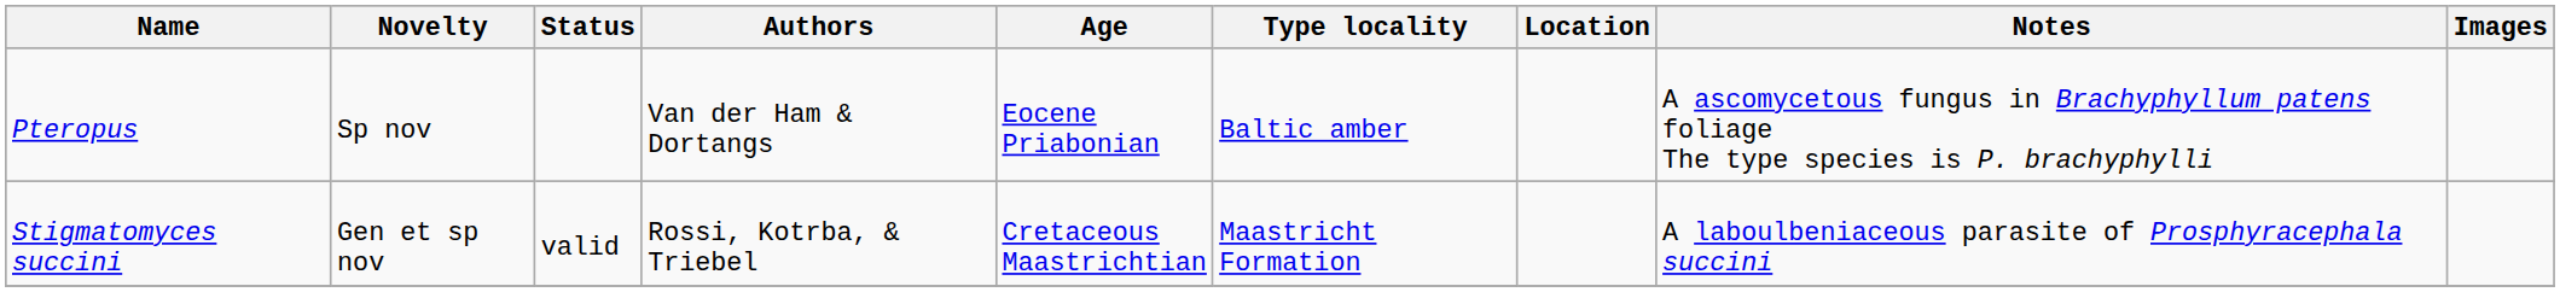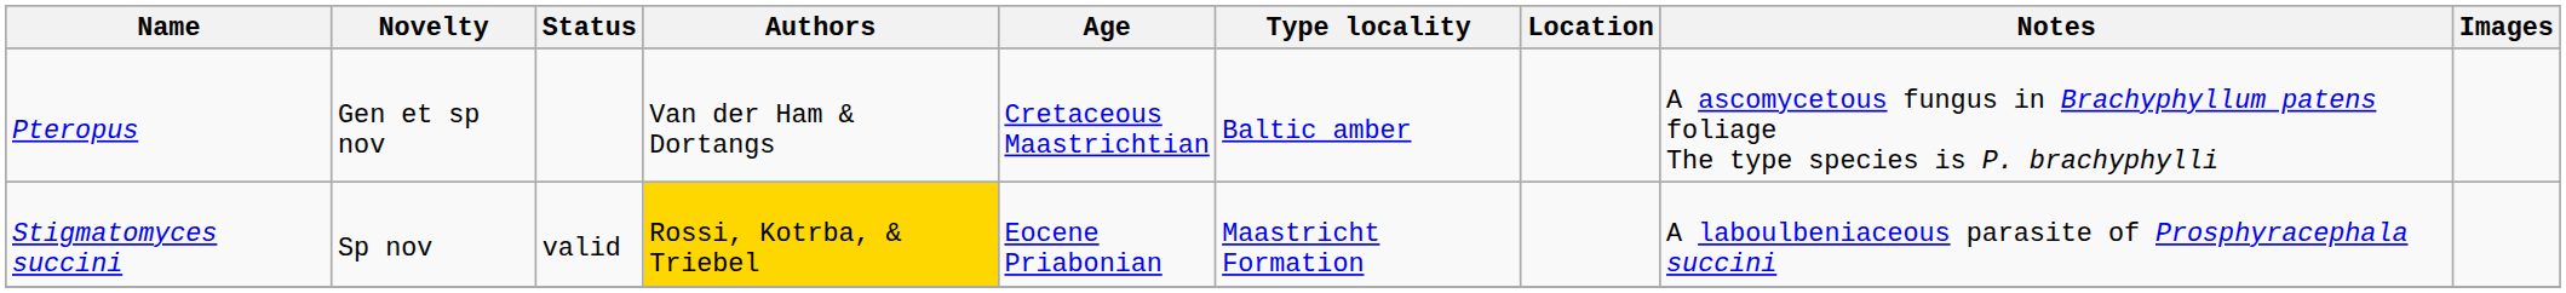 <table class="wikitable sortable" align="center" width="100%">
 <tr>
 <th>Name</th>
 <th>Novelty</th>
 <th>Status</th>
 <th>Authors</th>
 <th>Age</th>
 <th>Type locality</th>
 <th>Location</th>
 <th>Notes</th>
 <th>Images</th>
 </tr>
 <tr>
 <td><br><em><a href='#'>Pteropus</a></em></td>
-<td><br>Sp nov</td>
+<td><br>Gen et sp nov</td>
 <td></td>
 <td><br>Van der Ham & Dortangs</td>
-<td><br><a href='#'>Eocene</a><br><a href='#'>Priabonian</a></td>
+<td><br><a href='#'>Cretaceous</a><br><a href='#'>Maastrichtian</a></td>
 <td><br><a href='#'>Baltic amber</a></td>
 <td><br></td>
 <td><br>A <a href='#'>ascomycetous</a> fungus in <em><a href='#'>Brachyphyllum patens</a></em> foliage<br>The type species is <em>P. brachyphylli</em></td>
 <td></td>
 </tr>
 <tr>
 <td><br><em><a href='#'>Stigmatomyces succini</a></em></td>
-<td><br>Gen et sp nov</td>
+<td><br>Sp nov</td>
 <td><br>valid</td>
-<td><br>Rossi, Kotrba, & Triebel</td>
-<td><br><a href='#'>Cretaceous</a><br><a href='#'>Maastrichtian</a></td>
+<td style="background: gold;"><br>Rossi, Kotrba, & Triebel</td>
+<td><br><a href='#'>Eocene</a><br><a href='#'>Priabonian</a></td>
 <td><br><a href='#'>Maastricht Formation</a></td>
 <td><br></td>
 <td><br>A <a href='#'>laboulbeniaceous</a> parasite of <em><a href='#'>Prosphyracephala succini</a></em></td>
 <td></td>
 </tr>
 <tr>
 </tr>
 </table>
